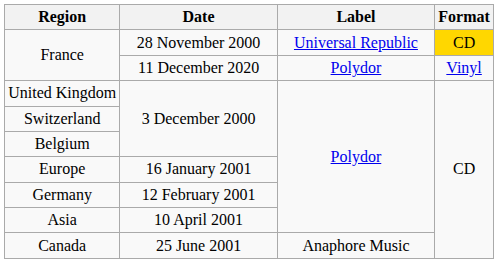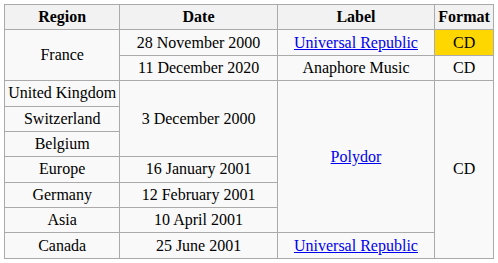 <table class="wikitable">
 <tr>
 <th>Region</th>
 <th style="width:150px;">Date</th>
 <th style="width:150px;">Label</th>
 <th>Format</th>
 </tr>
 <tr style="text-align:center;">
 <td rowspan="2">France</td>
 <td>28 November 2000</td>
 <td><a href='#'>Universal Republic</a></td>
 <td style="background: gold;">CD</td>
 </tr>
 <tr style="text-align:center;">
 <td>11 December 2020</td>
-<td><a href='#'>Polydor</a></td>
-<td style="text-align:center;"><a href='#'>Vinyl</a></td>
+<td style="text-align:center;">Anaphore Music</td>
+<td>CD</td>
 </tr>
 <tr style="text-align:center;">
 <td>United Kingdom</td>
 <td rowspan="3">3 December 2000</td>
 <td rowspan="6"><a href='#'>Polydor</a></td>
 <td rowspan="7">CD</td>
 </tr>
 <tr style="text-align:center;">
 <td>Switzerland</td>
 </tr>
 <tr style="text-align:center;">
 <td>Belgium</td>
 </tr>
 <tr style="text-align:center;">
 <td>Europe</td>
 <td>16 January 2001</td>
 </tr>
 <tr style="text-align:center;">
 <td>Germany</td>
 <td>12 February 2001</td>
 </tr>
 <tr style="text-align:center;">
 <td>Asia</td>
 <td>10 April 2001</td>
 </tr>
 <tr style="text-align:center;">
 <td>Canada</td>
 <td>25 June 2001</td>
-<td style="text-align:center;">Anaphore Music</td>
+<td><a href='#'>Universal Republic</a></td>
 </tr>
 </table>
